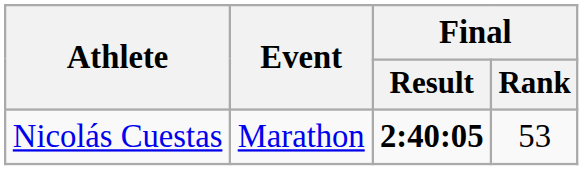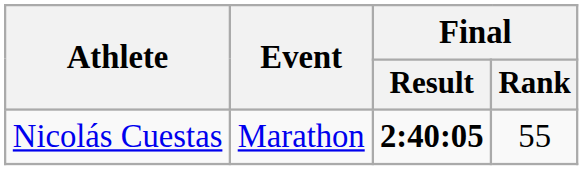 <table class="wikitable" style="font-size:90%">
 <tr>
 <th rowspan="2">Athlete</th>
 <th rowspan="2">Event</th>
 <th colspan="2">Final</th>
 </tr>
 <tr style="font-size:95%">
 <th>Result</th>
 <th>Rank</th>
 </tr>
 <tr style=text-align:center>
 <td style=text-align:left><a href='#'>Nicolás Cuestas</a></td>
 <td style=text-align:left><a href='#'>Marathon</a></td>
 <td><strong>2:40:05</strong></td>
-<td>53</td>
+<td>55</td>
 </tr>
 </table>
